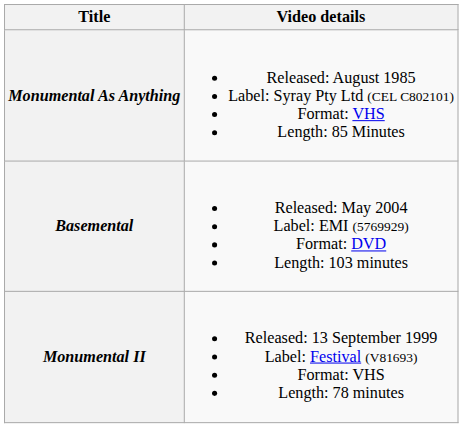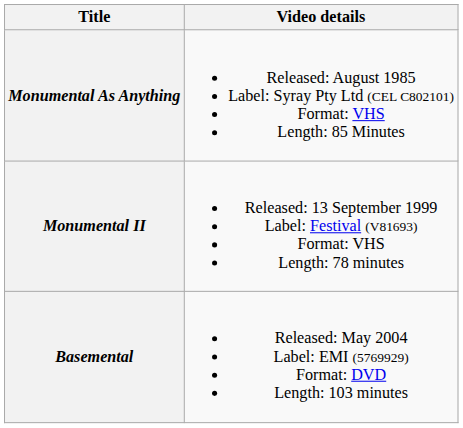 <table class="wikitable plainrowheaders" style="text-align:center;" border="1">
 <tr>
 <th>Title</th>
 <th>Video details</th>
 </tr>
 <tr>
 <th scope="row"><em>Monumental As Anything</em></th>
 <td><br><ul><li>Released: August 1985</li><li>Label: Syray Pty Ltd <small>(CEL C802101)</small></li><li>Format: <a href='#'>VHS</a></li><li>Length: 85 Minutes</li></ul></td>
 </tr>
 <tr>
+<th scope="row"><em>Monumental II </em></th>
+<td><br><ul><li>Released: 13 September 1999</li><li>Label: <a href='#'>Festival</a> <small>(V81693)</small></li><li>Format: VHS</li><li>Length: 78 minutes</li></ul></td>
+</tr>
+<tr>
 <th scope="row"><em>Basemental</em></th>
 <td><br><ul><li>Released: May 2004</li><li>Label: EMI <small>(5769929)</small></li><li>Format: <a href='#'>DVD</a></li><li>Length: 103 minutes</li></ul></td>
 </tr>
-<tr>
-<th scope="row"><em>Monumental II </em></th>
-<td><br><ul><li>Released: 13 September 1999</li><li>Label: <a href='#'>Festival</a> <small>(V81693)</small></li><li>Format: VHS</li><li>Length: 78 minutes</li></ul></td>
-</tr>
 </table>
